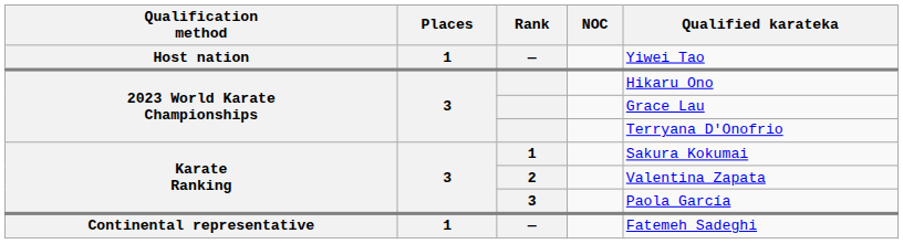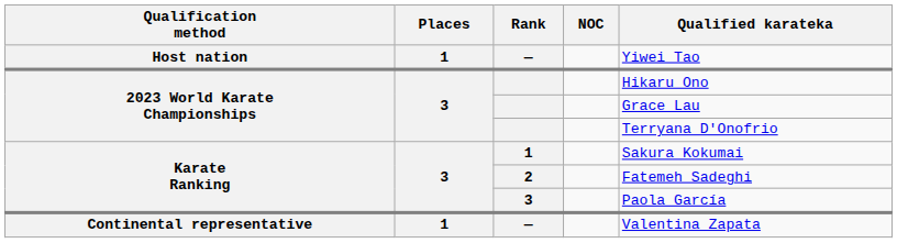 <table class="wikitable" width=800>
 <tr>
 <th>Qualification<br>method</th>
 <th>Places</th>
 <th>Rank</th>
 <th>NOC</th>
 <th>Qualified karateka</th>
 </tr>
 <tr style="border-bottom: 3px solid grey;">
 <th>Host nation</th>
 <th>1</th>
 <th>—</th>
 <td></td>
 <td><a href='#'>Yiwei Tao</a></td>
 </tr>
 <tr>
 <th rowspan=3>2023 World Karate<br>Championships</th>
 <th rowspan=3>3</th>
 <th></th>
 <td></td>
 <td><a href='#'>Hikaru Ono</a></td>
 </tr>
 <tr>
 <th></th>
 <td></td>
 <td><a href='#'>Grace Lau</a></td>
 </tr>
 <tr>
 <th></th>
 <td></td>
 <td><a href='#'>Terryana D'Onofrio</a></td>
 </tr>
 <tr>
 <th rowspan=3>Karate<br>Ranking</th>
 <th rowspan=3>3</th>
 <th>1</th>
 <td></td>
 <td><a href='#'>Sakura Kokumai</a></td>
 </tr>
 <tr>
 <th>2</th>
 <td></td>
-<td><a href='#'>Valentina Zapata</a></td>
+<td><a href='#'>Fatemeh Sadeghi</a></td>
 </tr>
 <tr>
 <th>3</th>
 <td></td>
 <td><a href='#'>Paola García</a></td>
 </tr>
 <tr>
 </tr>
 <tr style="border-top: 3px solid grey;">
 <th rowspan=5>Continental representative</th>
 <th>1</th>
 <th>—</th>
 <td></td>
-<td><a href='#'>Fatemeh Sadeghi</a></td>
+<td><a href='#'>Valentina Zapata</a></td>
 </tr>
 </table>
